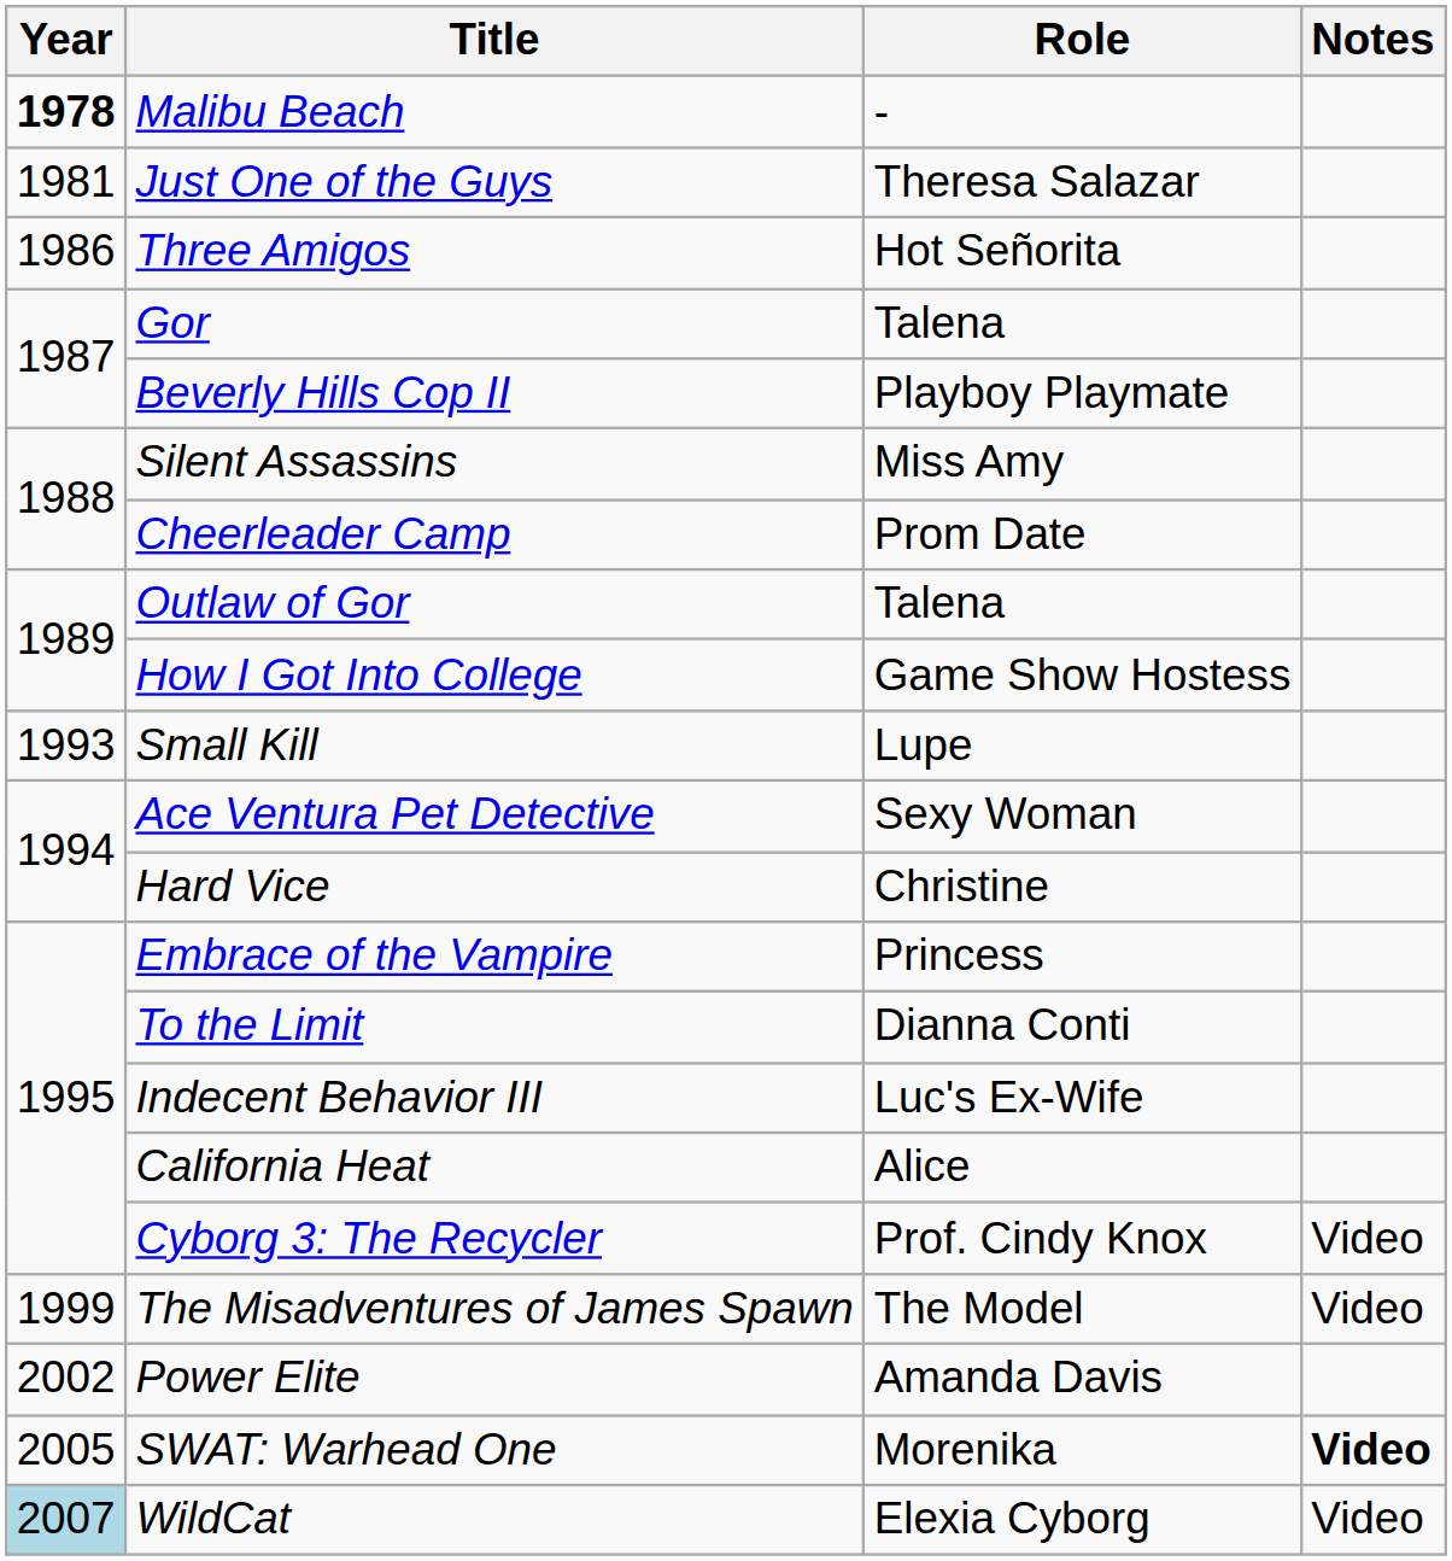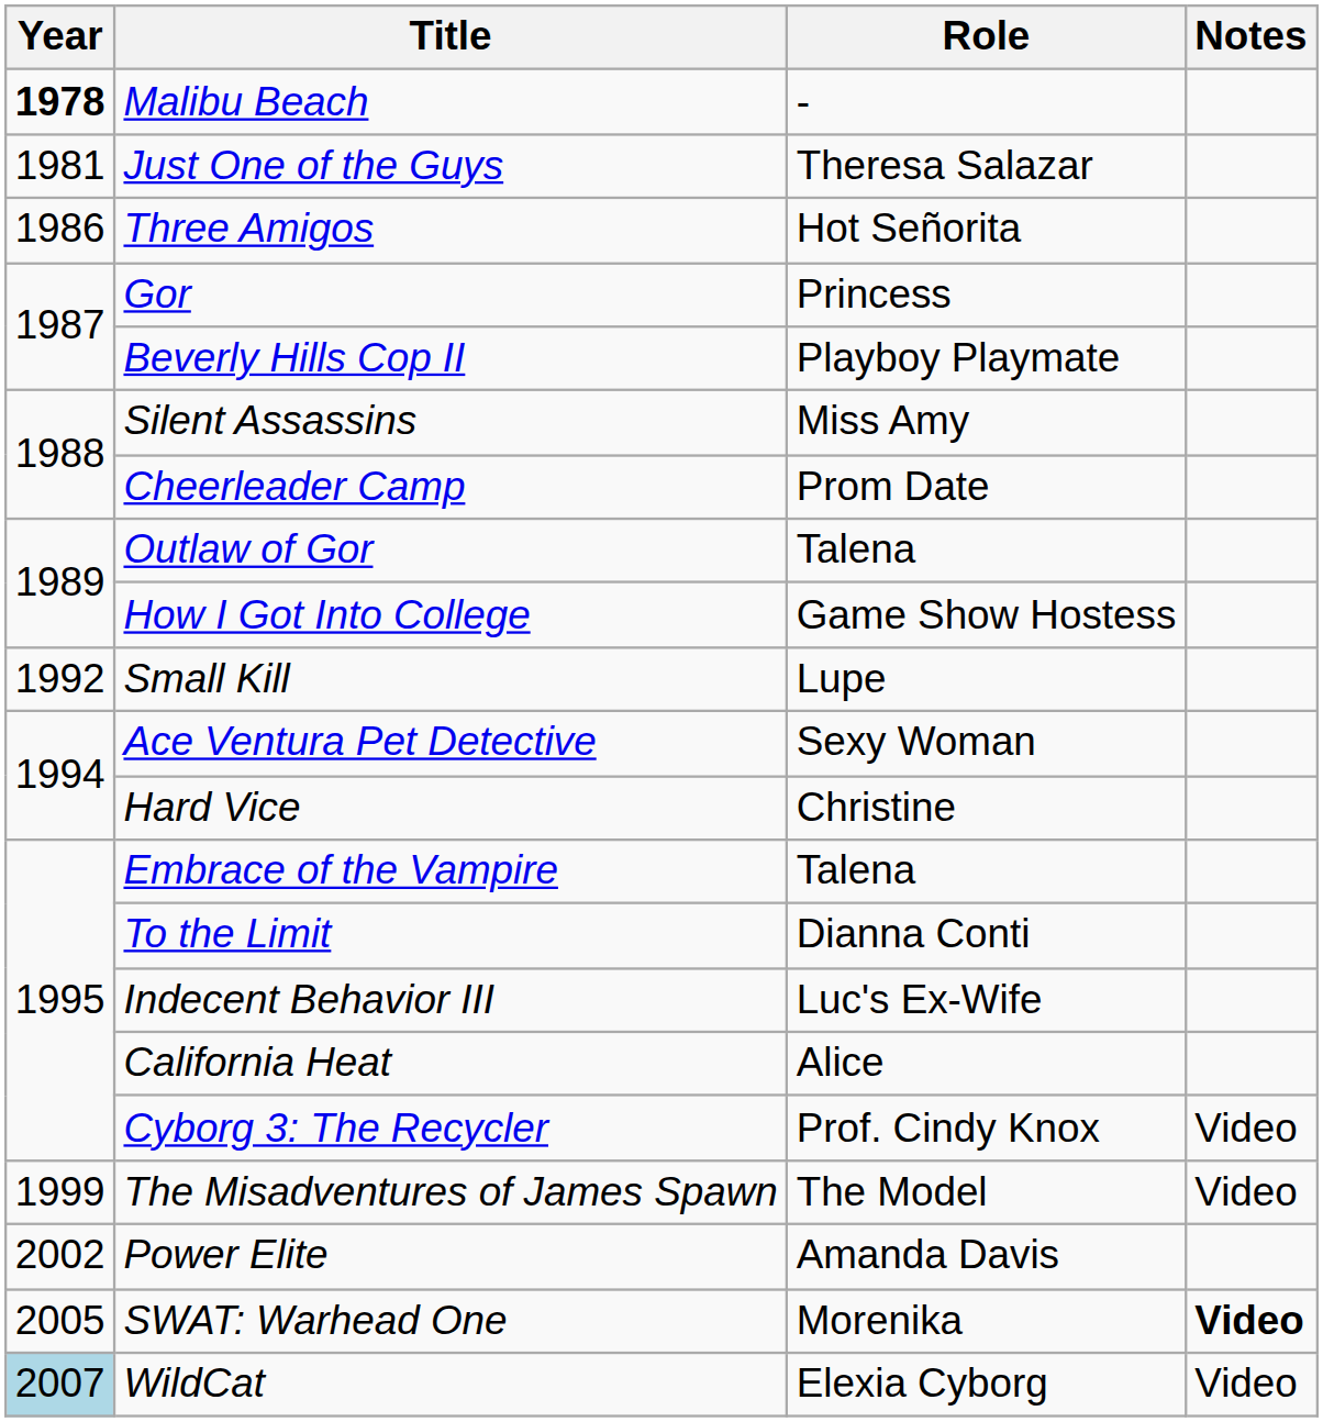 <table class="wikitable sortable">
 <tr>
 <th>Year</th>
 <th>Title</th>
 <th>Role</th>
 <th>Notes</th>
 </tr>
 <tr>
 <td><strong>1978</strong></td>
 <td><em><a href='#'>Malibu Beach</a></em></td>
 <td>-</td>
 <td></td>
 </tr>
 <tr>
 <td>1981</td>
 <td><em><a href='#'>Just One of the Guys</a></em></td>
 <td>Theresa Salazar</td>
 <td></td>
 </tr>
 <tr>
 <td>1986</td>
 <td><em><a href='#'>Three Amigos</a></em></td>
 <td>Hot Señorita</td>
 <td></td>
 </tr>
 <tr>
 <td rowspan="2">1987</td>
 <td><em><a href='#'>Gor</a></em></td>
-<td>Talena</td>
+<td>Princess</td>
 <td></td>
 </tr>
 <tr>
 <td><em><a href='#'>Beverly Hills Cop II</a></em></td>
 <td>Playboy Playmate</td>
 <td></td>
 </tr>
 <tr>
 <td rowspan="2">1988</td>
 <td><em>Silent Assassins</em></td>
 <td>Miss Amy</td>
 <td></td>
 </tr>
 <tr>
 <td><em><a href='#'>Cheerleader Camp</a></em></td>
 <td>Prom Date</td>
 <td></td>
 </tr>
 <tr>
 <td rowspan="2">1989</td>
 <td><em><a href='#'>Outlaw of Gor</a></em></td>
 <td>Talena</td>
 <td></td>
 </tr>
 <tr>
 <td><a href='#'><em>How I Got Into College</em></a></td>
 <td>Game Show Hostess</td>
 <td></td>
 </tr>
 <tr>
-<td>1993</td>
+<td>1992</td>
 <td><em>Small Kill</em></td>
 <td>Lupe</td>
 <td></td>
 </tr>
 <tr>
 <td rowspan="2">1994</td>
 <td><em><a href='#'>Ace Ventura Pet Detective</a></em></td>
 <td>Sexy Woman</td>
 <td></td>
 </tr>
 <tr>
 <td><em>Hard Vice</em></td>
 <td>Christine</td>
 <td></td>
 </tr>
 <tr>
 <td rowspan="5">1995</td>
 <td><em><a href='#'>Embrace of the Vampire</a></em></td>
-<td>Princess</td>
+<td>Talena</td>
 <td></td>
 </tr>
 <tr>
 <td><a href='#'><em>To the Limit</em></a></td>
 <td>Dianna Conti</td>
 <td></td>
 </tr>
 <tr>
 <td><em>Indecent Behavior III</em></td>
 <td>Luc's Ex-Wife</td>
 <td></td>
 </tr>
 <tr>
 <td><em>California Heat</em></td>
 <td>Alice</td>
 <td></td>
 </tr>
 <tr>
 <td><em><a href='#'>Cyborg 3: The Recycler</a></em></td>
 <td>Prof. Cindy Knox</td>
 <td>Video</td>
 </tr>
 <tr>
 <td>1999</td>
 <td><em>The Misadventures of James Spawn</em></td>
 <td>The Model</td>
 <td>Video</td>
 </tr>
 <tr>
 <td>2002</td>
 <td><em>Power Elite</em></td>
 <td>Amanda Davis</td>
 <td></td>
 </tr>
 <tr>
 <td>2005</td>
 <td><em>SWAT: Warhead One</em></td>
 <td>Morenika</td>
 <td><strong>Video</strong></td>
 </tr>
 <tr>
 <td style="background: lightblue;">2007</td>
 <td><em>WildCat</em></td>
 <td>Elexia Cyborg</td>
 <td>Video</td>
 </tr>
 </table>
